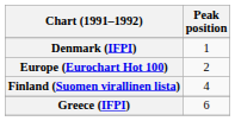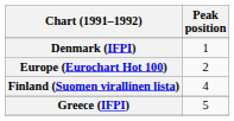 <table class="wikitable sortable plainrowheaders" style="text-align:center">
 <tr>
 <th>Chart (1991–1992)</th>
 <th>Peak<br>position</th>
 </tr>
 <tr>
 </tr>
 <tr>
 </tr>
 <tr>
 <th scope="row">Denmark (<a href='#'>IFPI</a>)</th>
 <td>1</td>
 </tr>
 <tr>
 <th scope="row">Europe (<a href='#'>Eurochart Hot 100</a>)</th>
 <td>2</td>
 </tr>
 <tr>
 <th scope="row">Finland (<a href='#'>Suomen virallinen lista</a>)</th>
 <td>4</td>
 </tr>
 <tr>
 </tr>
 <tr>
 </tr>
 <tr>
 <th scope="row">Greece (<a href='#'>IFPI</a>)</th>
-<td>6</td>
+<td>5</td>
 </tr>
 <tr>
 </tr>
 <tr>
 </tr>
 <tr>
 </tr>
 <tr>
 </tr>
 <tr>
 </tr>
 <tr>
 </tr>
 <tr>
 </tr>
 </table>
